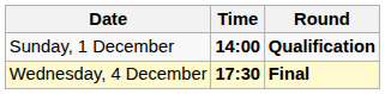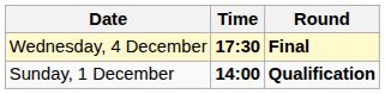 <table class="wikitable">
 <tr>
 <th>Date</th>
 <th>Time</th>
 <th>Round</th>
 </tr>
 <tr>
+<td style=background:lemonchiffon>Wednesday, 4 December</td>
+<td style=background:lemonchiffon><strong>17:30</strong></td>
+<td style=background:lemonchiffon><strong>Final</strong></td>
+</tr>
+<tr>
 <td>Sunday, 1 December</td>
 <td><strong>14:00</strong></td>
 <td><strong>Qualification</strong></td>
 </tr>
-<tr>
-<td style=background:lemonchiffon>Wednesday, 4 December</td>
-<td style=background:lemonchiffon><strong>17:30</strong></td>
-<td style=background:lemonchiffon><strong>Final</strong></td>
-</tr>
 </table>
